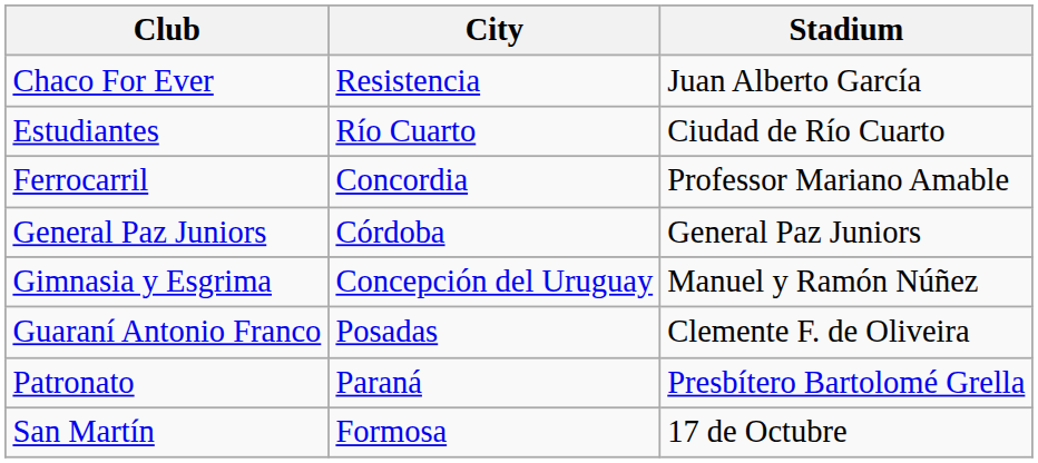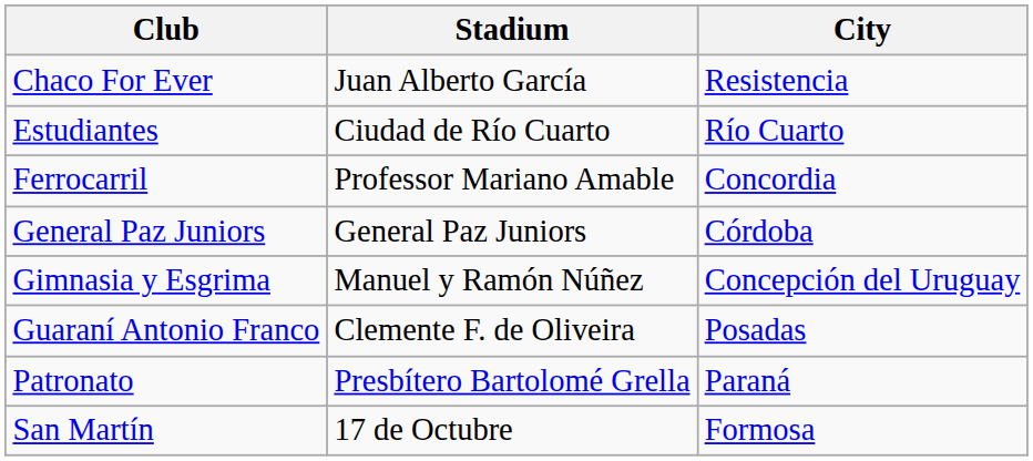 <table class="wikitable sortable">
 <tr>
 <th>Club</th>
+<th>Stadium</th>
 <th>City</th>
-<th>Stadium</th>
 </tr>
 <tr>
 <td> <a href='#'>Chaco For Ever</a></td>
+<td>Juan Alberto García</td>
 <td><a href='#'>Resistencia</a></td>
-<td>Juan Alberto García</td>
 </tr>
 <tr>
 <td> <a href='#'>Estudiantes</a></td>
+<td>Ciudad de Río Cuarto</td>
 <td><a href='#'>Río Cuarto</a></td>
-<td>Ciudad de Río Cuarto</td>
 </tr>
 <tr>
 <td> <a href='#'>Ferrocarril</a></td>
+<td>Professor Mariano Amable</td>
 <td><a href='#'>Concordia</a></td>
-<td>Professor Mariano Amable</td>
 </tr>
 <tr>
 <td> <a href='#'>General Paz Juniors</a></td>
+<td>General Paz Juniors</td>
 <td><a href='#'>Córdoba</a></td>
-<td>General Paz Juniors</td>
 </tr>
 <tr>
 <td> <a href='#'>Gimnasia y Esgrima</a></td>
+<td>Manuel y Ramón Núñez</td>
 <td><a href='#'>Concepción del Uruguay</a></td>
-<td>Manuel y Ramón Núñez</td>
 </tr>
 <tr>
 <td> <a href='#'>Guaraní Antonio Franco</a></td>
+<td>Clemente F. de Oliveira</td>
 <td><a href='#'>Posadas</a></td>
-<td>Clemente F. de Oliveira</td>
 </tr>
 <tr>
 <td> <a href='#'>Patronato</a></td>
+<td><a href='#'>Presbítero Bartolomé Grella</a></td>
 <td><a href='#'>Paraná</a></td>
-<td><a href='#'>Presbítero Bartolomé Grella</a></td>
 </tr>
 <tr>
 <td> <a href='#'>San Martín</a></td>
+<td>17 de Octubre</td>
 <td><a href='#'>Formosa</a></td>
-<td>17 de Octubre</td>
 </tr>
 </table>
